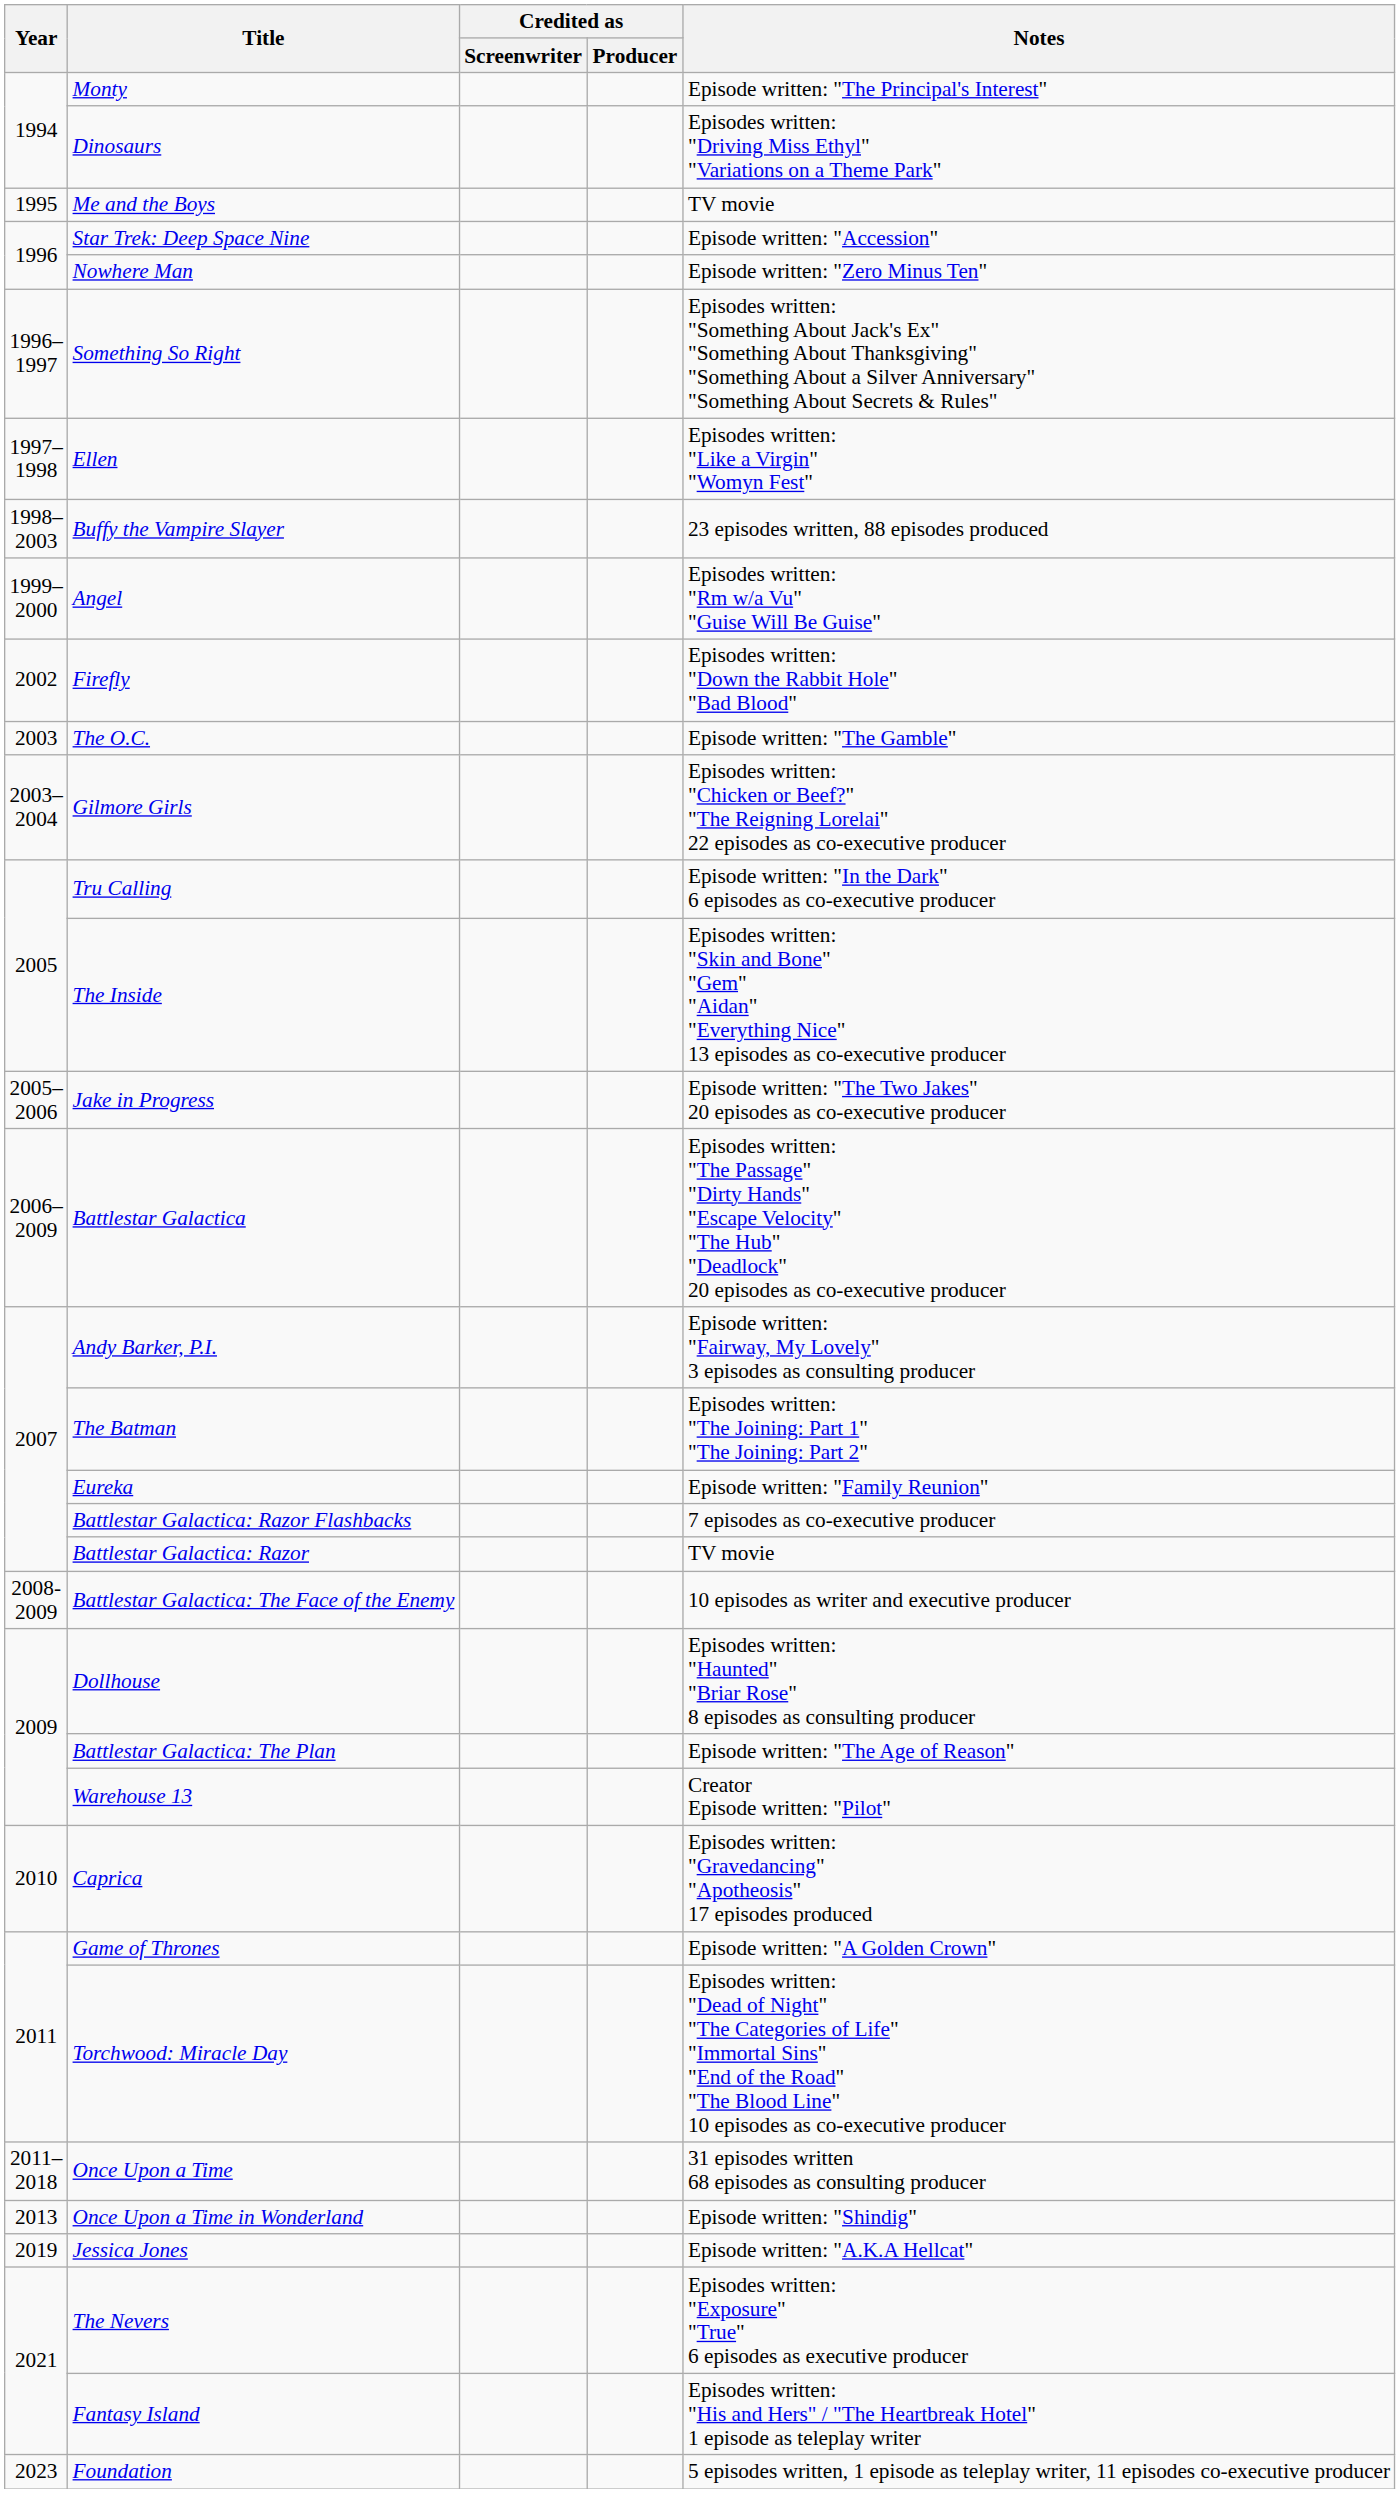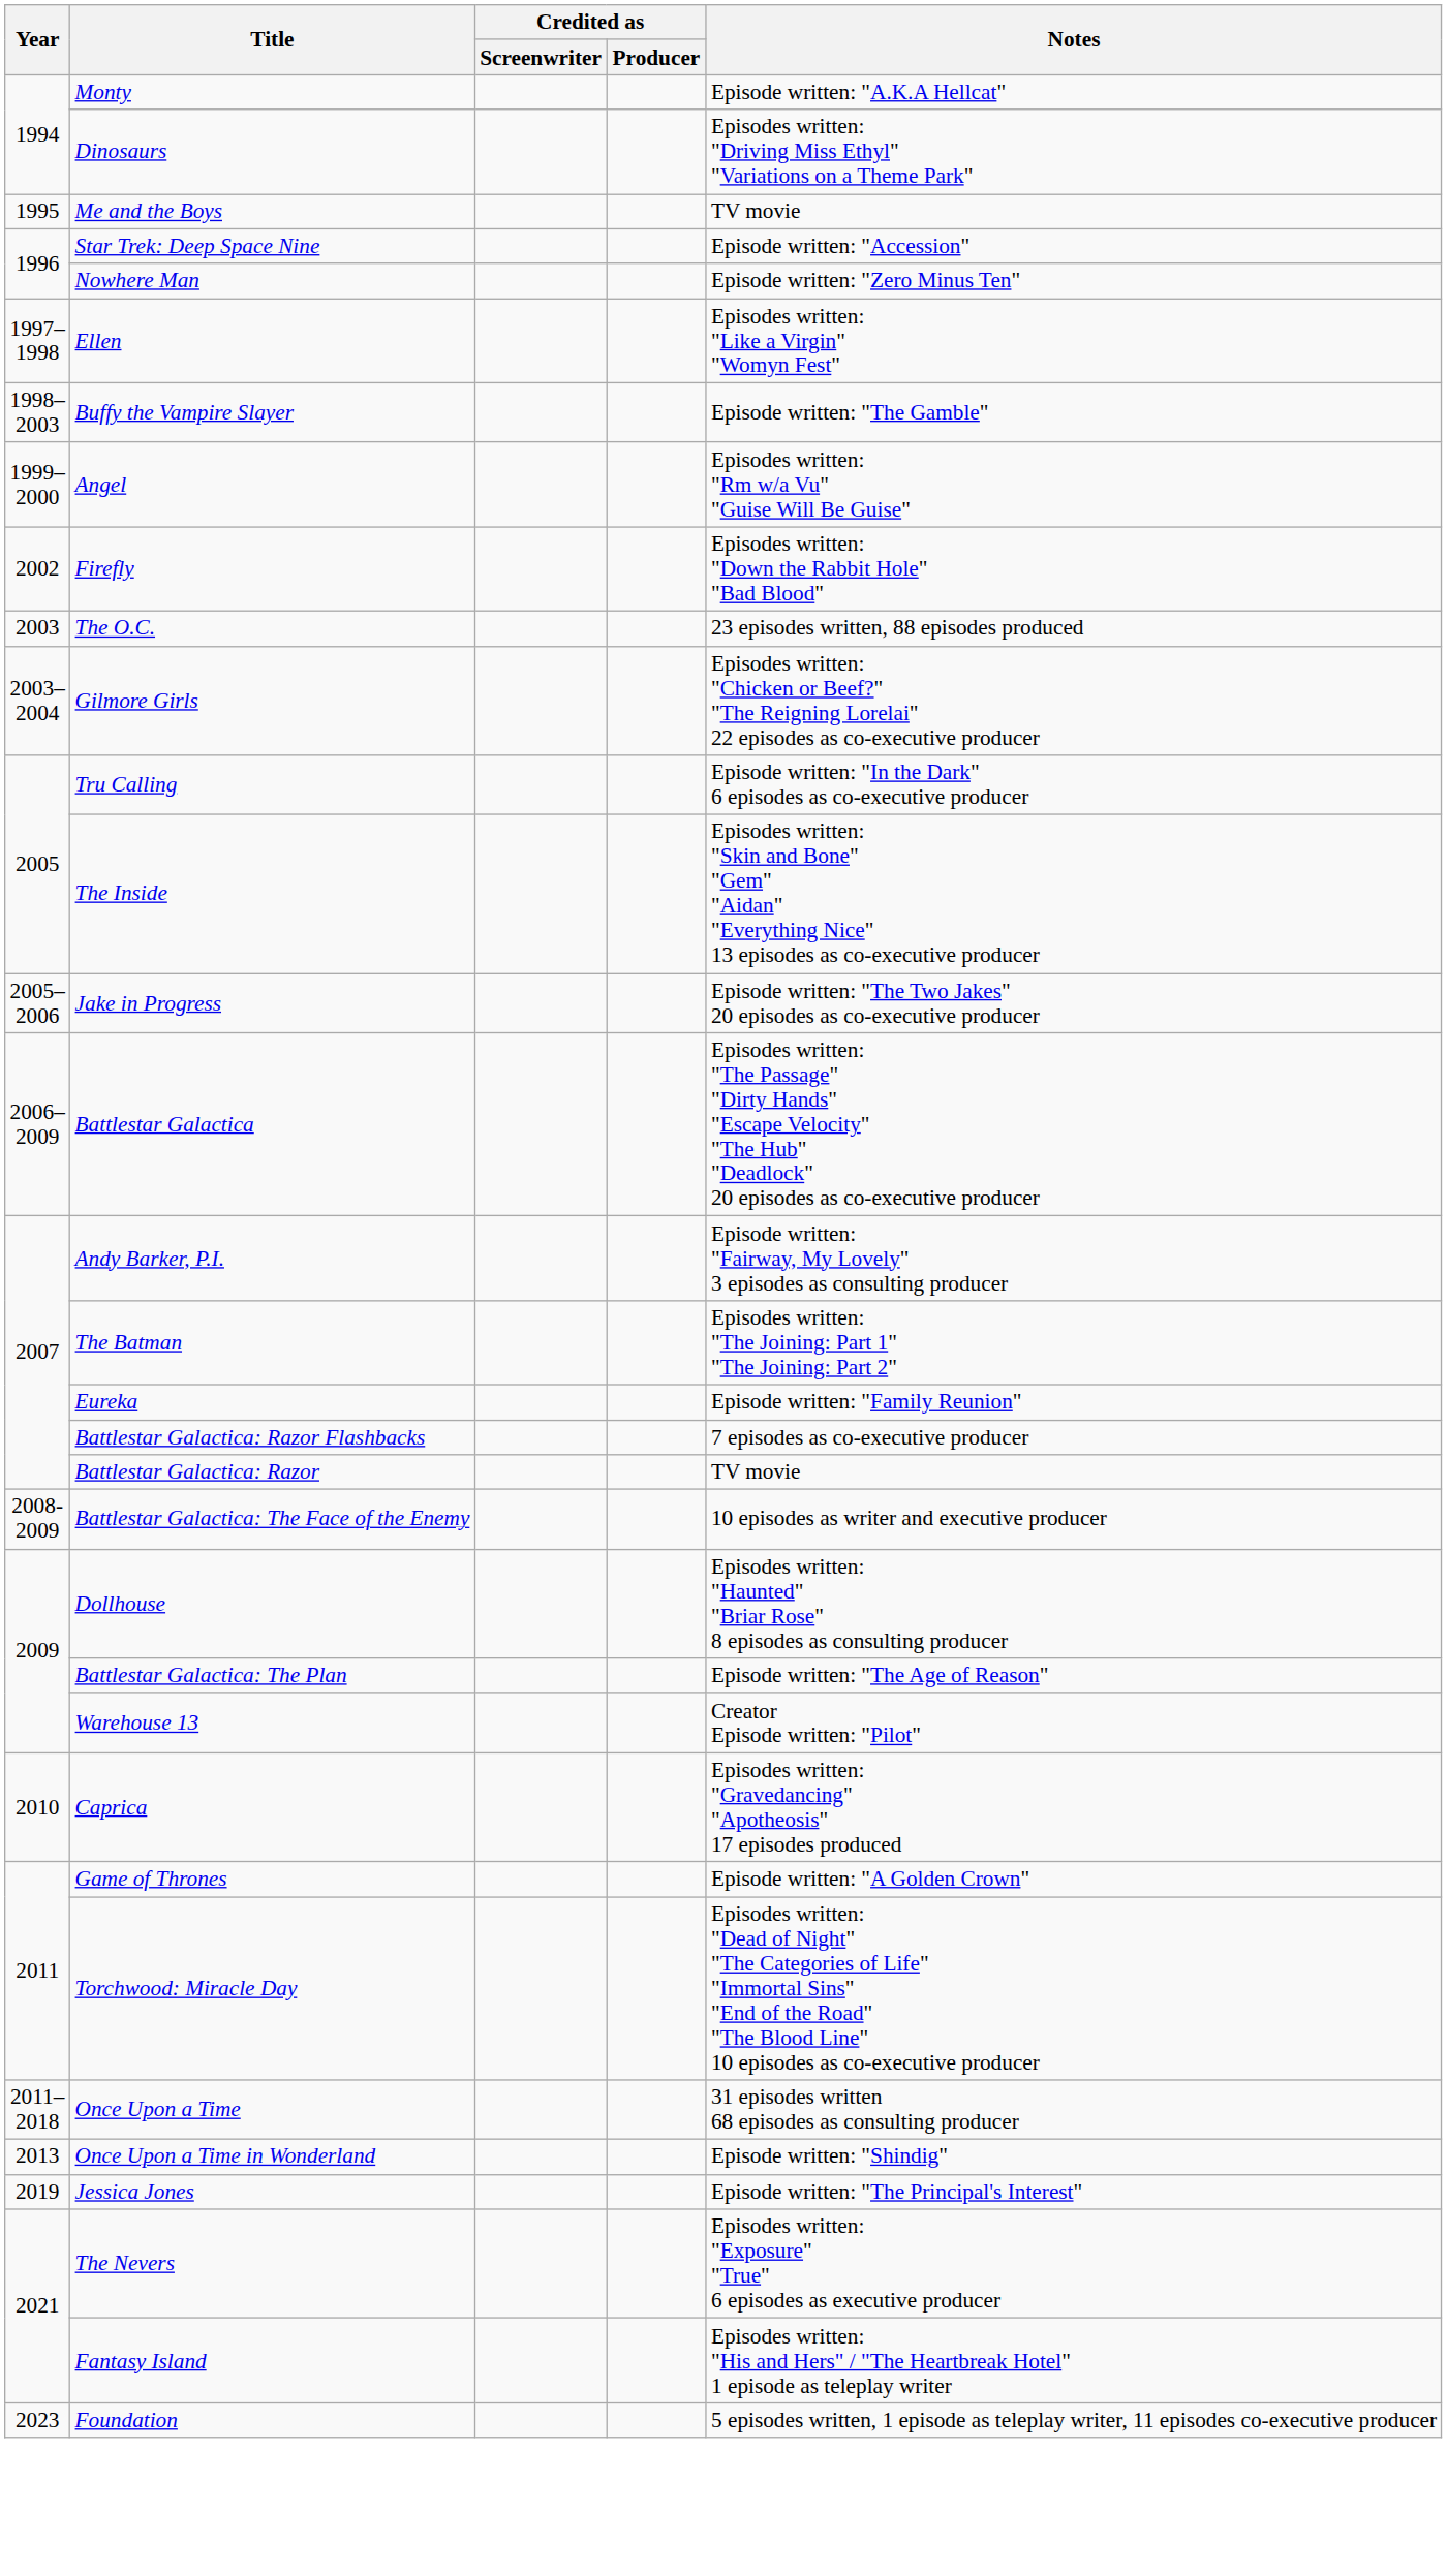 <table class="wikitable" style="text-align:center; margin-right:auto; margin-right:auto">
 <tr>
 <th rowspan="2" width="33">Year</th>
 <th rowspan="2">Title</th>
 <th colspan="2">Credited as</th>
 <th rowspan="2">Notes</th>
 </tr>
 <tr>
 <th width=65>Screenwriter</th>
 <th width=65>Producer</th>
 </tr>
 <tr>
 <td rowspan="2">1994</td>
 <td align="left"><em><a href='#'>Monty</a></em></td>
 <td></td>
 <td></td>
-<td align="left">Episode written: "<a href='#'>The Principal's Interest</a>"</td>
+<td align="left">Episode written: "<a href='#'>A.K.A Hellcat</a>"</td>
 </tr>
 <tr>
 <td align="left"><em><a href='#'>Dinosaurs</a></em></td>
 <td></td>
 <td></td>
 <td align="left">Episodes written: <br> "<a href='#'>Driving Miss Ethyl</a>" <br> "<a href='#'>Variations on a Theme Park</a>"</td>
 </tr>
 <tr>
 <td>1995</td>
 <td align="left"><em><a href='#'>Me and the Boys</a></em></td>
 <td></td>
 <td></td>
 <td align="left">TV movie</td>
 </tr>
 <tr>
 <td rowspan="2">1996</td>
 <td align="left"><em><a href='#'>Star Trek: Deep Space Nine</a></em></td>
 <td></td>
 <td></td>
 <td align="left">Episode written: "<a href='#'>Accession</a>"</td>
 </tr>
 <tr>
 <td align="left"><em><a href='#'>Nowhere Man</a></em></td>
 <td></td>
 <td></td>
 <td align="left">Episode written: "<a href='#'>Zero Minus Ten</a>"</td>
 </tr>
 <tr>
-<td>1996–1997</td>
-<td align="left"><em><a href='#'>Something So Right</a></em></td>
-<td></td>
-<td></td>
-<td align="left">Episodes written: <br> "Something About Jack's Ex" <br> "Something About Thanksgiving" <br> "Something About a Silver Anniversary" <br> "Something About Secrets & Rules"</td>
-</tr>
-<tr>
 <td>1997–1998</td>
 <td align="left"><em><a href='#'>Ellen</a></em></td>
 <td></td>
 <td></td>
 <td align="left">Episodes written: <br> "<a href='#'>Like a Virgin</a>" <br> "<a href='#'>Womyn Fest</a>"</td>
 </tr>
 <tr>
 <td>1998–2003</td>
 <td align="left"><em><a href='#'>Buffy the Vampire Slayer</a></em></td>
 <td></td>
 <td></td>
-<td align="left">23 episodes written, 88 episodes produced</td>
+<td align="left">Episode written: "<a href='#'>The Gamble</a>"</td>
 </tr>
 <tr>
 <td>1999–2000</td>
 <td align="left"><em><a href='#'>Angel</a></em></td>
 <td></td>
 <td></td>
 <td align="left">Episodes written: <br> "<a href='#'>Rm w/a Vu</a>" <br> "<a href='#'>Guise Will Be Guise</a>"</td>
 </tr>
 <tr>
 <td>2002</td>
 <td align="left"><em><a href='#'>Firefly</a></em></td>
 <td></td>
 <td></td>
 <td align="left">Episodes written: <br>"<a href='#'>Down the Rabbit Hole</a>" <br>"<a href='#'>Bad Blood</a>"</td>
 </tr>
 <tr>
 <td>2003</td>
 <td align="left"><em><a href='#'>The O.C.</a></em></td>
 <td></td>
 <td></td>
-<td align="left">Episode written: "<a href='#'>The Gamble</a>"</td>
+<td align="left">23 episodes written, 88 episodes produced</td>
 </tr>
 <tr>
 <td>2003–2004</td>
 <td align="left"><em><a href='#'>Gilmore Girls</a></em></td>
 <td></td>
 <td></td>
 <td align="left">Episodes written: <br> "<a href='#'>Chicken or Beef?</a>" <br> "<a href='#'>The Reigning Lorelai</a>" <br> 22 episodes as co-executive producer</td>
 </tr>
 <tr>
 <td rowspan="2">2005</td>
 <td align="left"><em><a href='#'>Tru Calling</a></em></td>
 <td></td>
 <td></td>
 <td align="left">Episode written: "<a href='#'>In the Dark</a>" <br> 6 episodes as co-executive producer</td>
 </tr>
 <tr>
 <td align="left"><em><a href='#'>The Inside</a></em></td>
 <td></td>
 <td></td>
 <td align="left">Episodes written: <br> "<a href='#'>Skin and Bone</a>" <br> "<a href='#'>Gem</a>" <br> "<a href='#'>Aidan</a>" <br> "<a href='#'>Everything Nice</a>" <br> 13 episodes as co-executive producer</td>
 </tr>
 <tr>
 <td>2005–2006</td>
 <td align="left"><em><a href='#'>Jake in Progress</a></em></td>
 <td></td>
 <td></td>
 <td align="left">Episode written: "<a href='#'>The Two Jakes</a>" <br> 20 episodes as co-executive producer</td>
 </tr>
 <tr>
 <td>2006–2009</td>
 <td align="left"><em><a href='#'>Battlestar Galactica</a></em></td>
 <td></td>
 <td></td>
 <td align="left">Episodes written: <br> "<a href='#'>The Passage</a>" <br> "<a href='#'>Dirty Hands</a>" <br> "<a href='#'>Escape Velocity</a>" <br> "<a href='#'>The Hub</a>" <br> "<a href='#'>Deadlock</a>" <br> 20 episodes as co-executive producer</td>
 </tr>
 <tr>
 <td rowspan="5">2007</td>
 <td align="left"><em><a href='#'>Andy Barker, P.I.</a></em></td>
 <td></td>
 <td></td>
 <td align="left">Episode written: <br> "<a href='#'>Fairway, My Lovely</a>" <br> 3 episodes as consulting producer</td>
 </tr>
 <tr>
 <td align="left"><em><a href='#'>The Batman</a></em></td>
 <td></td>
 <td></td>
 <td align="left">Episodes written: <br> "<a href='#'>The Joining: Part 1</a>" <br> "<a href='#'>The Joining: Part 2</a>"</td>
 </tr>
 <tr>
 <td align="left"><em><a href='#'>Eureka</a></em></td>
 <td></td>
 <td></td>
 <td align="left">Episode written: "<a href='#'>Family Reunion</a>"</td>
 </tr>
 <tr>
 <td align="left"><em><a href='#'>Battlestar Galactica: Razor Flashbacks</a></em></td>
 <td></td>
 <td></td>
 <td align="left">7 episodes as co-executive producer</td>
 </tr>
 <tr>
 <td align="left"><em><a href='#'>Battlestar Galactica: Razor</a></em></td>
 <td></td>
 <td></td>
 <td align="left">TV movie</td>
 </tr>
 <tr>
 <td>2008-2009</td>
 <td align="left"><em><a href='#'>Battlestar Galactica: The Face of the Enemy</a></em></td>
 <td></td>
 <td></td>
 <td align="left">10 episodes as writer and executive producer</td>
 </tr>
 <tr>
 <td rowspan="3">2009</td>
 <td align="left"><em><a href='#'>Dollhouse</a></em></td>
 <td></td>
 <td></td>
 <td align="left">Episodes written: <br> "<a href='#'>Haunted</a>" <br> "<a href='#'>Briar Rose</a>" <br> 8 episodes as consulting producer</td>
 </tr>
 <tr>
 <td align="left"><em><a href='#'>Battlestar Galactica: The Plan</a></em></td>
 <td></td>
 <td></td>
 <td align="left">Episode written: "<a href='#'>The Age of Reason</a>"</td>
 </tr>
 <tr>
 <td align="left"><em><a href='#'>Warehouse 13</a></em></td>
 <td></td>
 <td></td>
 <td align="left">Creator <br> Episode written: "<a href='#'>Pilot</a>"</td>
 </tr>
 <tr>
 <td>2010</td>
 <td align="left"><em><a href='#'>Caprica</a></em></td>
 <td></td>
 <td></td>
 <td align="left">Episodes written: <br> "<a href='#'>Gravedancing</a>" <br> "<a href='#'>Apotheosis</a>" <br> 17 episodes produced</td>
 </tr>
 <tr>
 <td rowspan="2">2011</td>
 <td align="left"><em><a href='#'>Game of Thrones</a></em></td>
 <td></td>
 <td></td>
 <td align="left">Episode written: "<a href='#'>A Golden Crown</a>"</td>
 </tr>
 <tr>
 <td align="left"><em><a href='#'>Torchwood: Miracle Day</a></em></td>
 <td></td>
 <td></td>
 <td align="left">Episodes written: <br> "<a href='#'>Dead of Night</a>" <br> "<a href='#'>The Categories of Life</a>" <br> "<a href='#'>Immortal Sins</a>" <br> "<a href='#'>End of the Road</a>" <br> "<a href='#'>The Blood Line</a>" <br> 10 episodes as co-executive producer</td>
 </tr>
 <tr>
 <td>2011–2018</td>
 <td align="left"><em><a href='#'>Once Upon a Time</a></em></td>
 <td></td>
 <td></td>
 <td align="left">31 episodes written <br> 68 episodes as consulting producer</td>
 </tr>
 <tr>
 <td>2013</td>
 <td align="left"><em><a href='#'>Once Upon a Time in Wonderland</a></em></td>
 <td></td>
 <td></td>
 <td align="left">Episode written: "<a href='#'>Shindig</a>"</td>
 </tr>
 <tr>
 <td>2019</td>
 <td align=left><em><a href='#'>Jessica Jones</a></em></td>
 <td></td>
 <td></td>
-<td align="left">Episode written: "<a href='#'>A.K.A Hellcat</a>"</td>
+<td align="left">Episode written: "<a href='#'>The Principal's Interest</a>"</td>
 </tr>
 <tr>
 <td rowspan=2>2021</td>
 <td align=left><em><a href='#'>The Nevers</a></em></td>
 <td></td>
 <td></td>
 <td align="left">Episodes written: <br>"<a href='#'>Exposure</a>" <br>"<a href='#'>True</a>" <br> 6 episodes as executive producer</td>
 </tr>
 <tr>
 <td align=left><em><a href='#'>Fantasy Island</a></em></td>
 <td></td>
 <td></td>
 <td align=left>Episodes written: <br>"<a href='#'>His and Hers" / "The Heartbreak Hotel</a>"<br> 1 episode as teleplay writer</td>
 </tr>
 <tr>
 <td rowspan=1>2023</td>
 <td align=left><em><a href='#'>Foundation</a></em></td>
 <td></td>
 <td></td>
 <td align=left>5 episodes written, 1 episode as teleplay writer, 11 episodes co-executive producer</td>
 </tr>
 </table>
